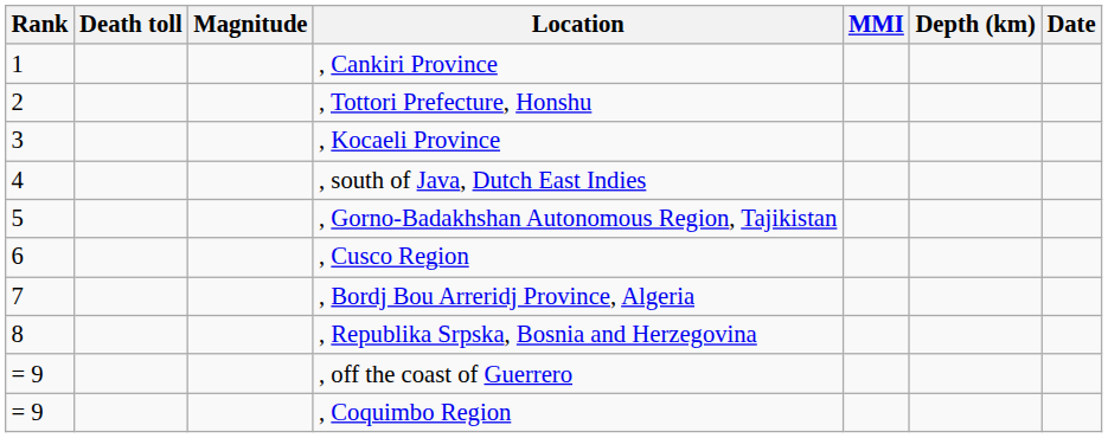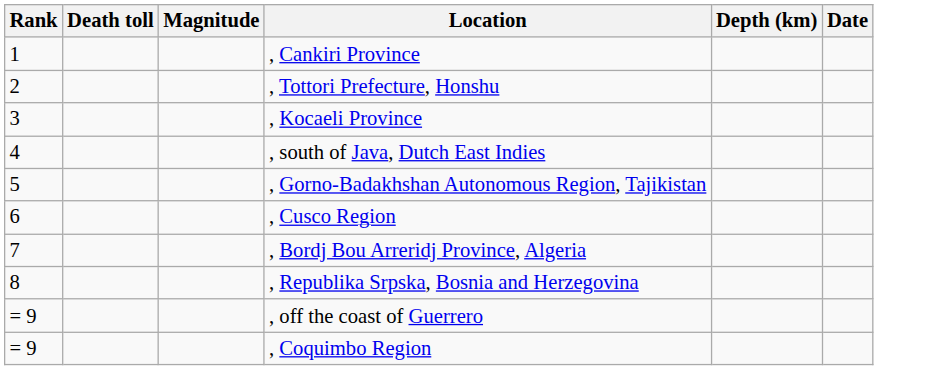 <table class="sortable wikitable" style="font-size:100%;">
 <tr>
 <th>Rank</th>
 <th>Death toll</th>
 <th>Magnitude</th>
 <th>Location</th>
-<th><a href='#'>MMI</a></th>
 <th>Depth (km)</th>
 <th>Date</th>
 </tr>
 <tr>
 <td>1</td>
 <td></td>
 <td></td>
 <td>, <a href='#'>Cankiri Province</a></td>
 <td></td>
 <td></td>
-<td></td>
 </tr>
 <tr>
 <td>2</td>
 <td></td>
 <td></td>
 <td>, <a href='#'>Tottori Prefecture</a>, <a href='#'>Honshu</a></td>
-<td></td>
 <td></td>
 <td></td>
 </tr>
 <tr>
 <td>3</td>
 <td></td>
 <td></td>
 <td>, <a href='#'>Kocaeli Province</a></td>
 <td></td>
 <td></td>
-<td></td>
 </tr>
 <tr>
 <td>4</td>
 <td></td>
 <td></td>
 <td>, south of <a href='#'>Java</a>, <a href='#'>Dutch East Indies</a></td>
-<td></td>
 <td></td>
 <td></td>
 </tr>
 <tr>
 <td>5</td>
 <td></td>
 <td></td>
 <td>, <a href='#'>Gorno-Badakhshan Autonomous Region</a>, <a href='#'>Tajikistan</a></td>
 <td></td>
 <td></td>
-<td></td>
 </tr>
 <tr>
 <td>6</td>
 <td></td>
 <td></td>
 <td>, <a href='#'>Cusco Region</a></td>
-<td></td>
 <td></td>
 <td></td>
 </tr>
 <tr>
 <td>7</td>
 <td></td>
 <td></td>
 <td>, <a href='#'>Bordj Bou Arreridj Province</a>, <a href='#'>Algeria</a></td>
 <td></td>
 <td></td>
-<td></td>
 </tr>
 <tr>
 <td>8</td>
 <td></td>
 <td></td>
 <td>, <a href='#'>Republika Srpska</a>, <a href='#'>Bosnia and Herzegovina</a></td>
-<td></td>
 <td></td>
 <td></td>
 </tr>
 <tr>
 <td>= 9</td>
 <td></td>
 <td></td>
 <td>, off the coast of <a href='#'>Guerrero</a></td>
 <td></td>
 <td></td>
-<td></td>
 </tr>
 <tr>
 <td>= 9</td>
 <td></td>
 <td></td>
 <td>, <a href='#'>Coquimbo Region</a></td>
 <td></td>
 <td></td>
-<td></td>
 </tr>
 </table>
